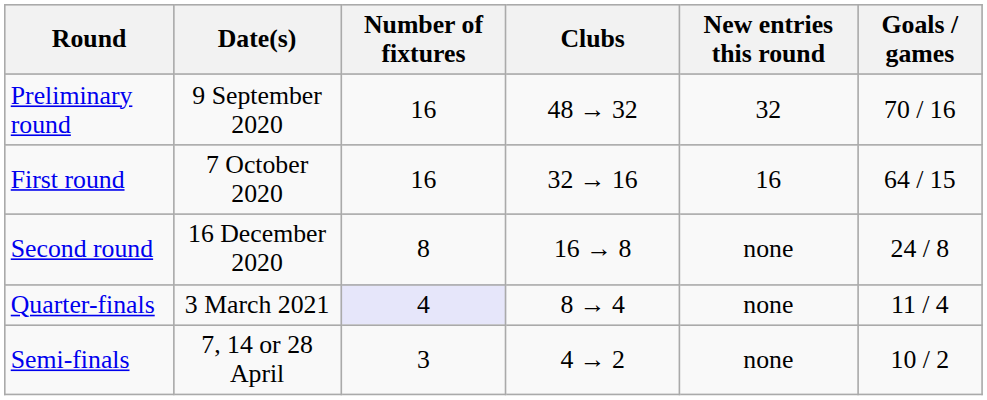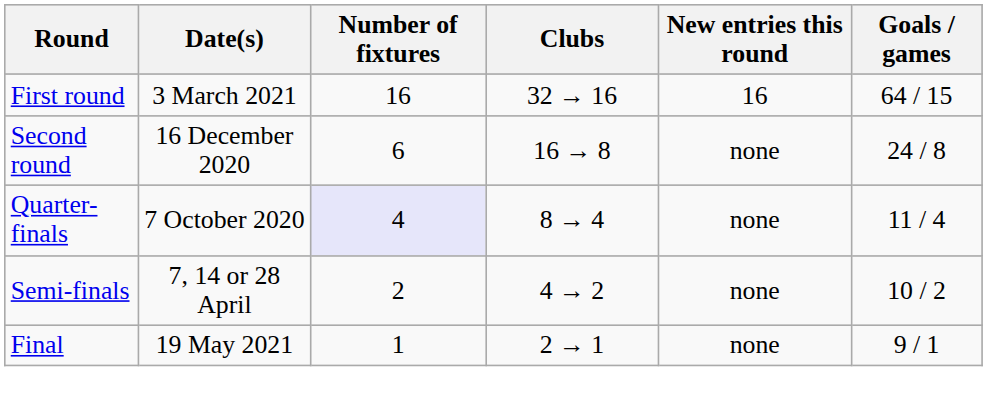 <table class="wikitable" style="text-align:center">
 <tr>
 <th>Round</th>
 <th>Date(s)</th>
 <th>Number of fixtures</th>
 <th width=100>Clubs</th>
 <th>New entries this round</th>
 <th>Goals / games</th>
 </tr>
 <tr>
-<td style="text-align:left;"><a href='#'>Preliminary round</a></td>
-<td>9 September 2020</td>
-<td>16</td>
-<td>48 → 32</td>
-<td>32</td>
-<td>70 / 16</td>
-</tr>
-<tr>
 <td style="text-align:left;"><a href='#'>First round</a></td>
-<td>7 October 2020</td>
+<td>3 March 2021</td>
 <td>16</td>
 <td>32 → 16</td>
 <td>16</td>
 <td>64 / 15</td>
 </tr>
 <tr>
 <td style="text-align:left;"><a href='#'>Second round</a></td>
 <td>16 December 2020</td>
-<td>8</td>
+<td>6</td>
 <td>16 → 8</td>
 <td>none</td>
 <td>24 / 8</td>
 </tr>
 <tr>
 <td style="text-align:left;"><a href='#'>Quarter-finals</a></td>
-<td>3 March 2021</td>
+<td>7 October 2020</td>
 <td style="background: lavender;">4</td>
 <td>8 → 4</td>
 <td>none</td>
 <td>11 / 4</td>
 </tr>
 <tr>
 <td style="text-align:left;"><a href='#'>Semi-finals</a></td>
 <td>7, 14 or 28 April</td>
-<td>3</td>
+<td>2</td>
 <td>4 → 2</td>
 <td>none</td>
 <td>10 / 2</td>
 </tr>
+<tr>
+<td style="text-align:left;"><a href='#'>Final</a></td>
+<td>19 May 2021</td>
+<td>1</td>
+<td>2 → 1</td>
+<td>none</td>
+<td>9 / 1</td>
+</tr>
 </table>
